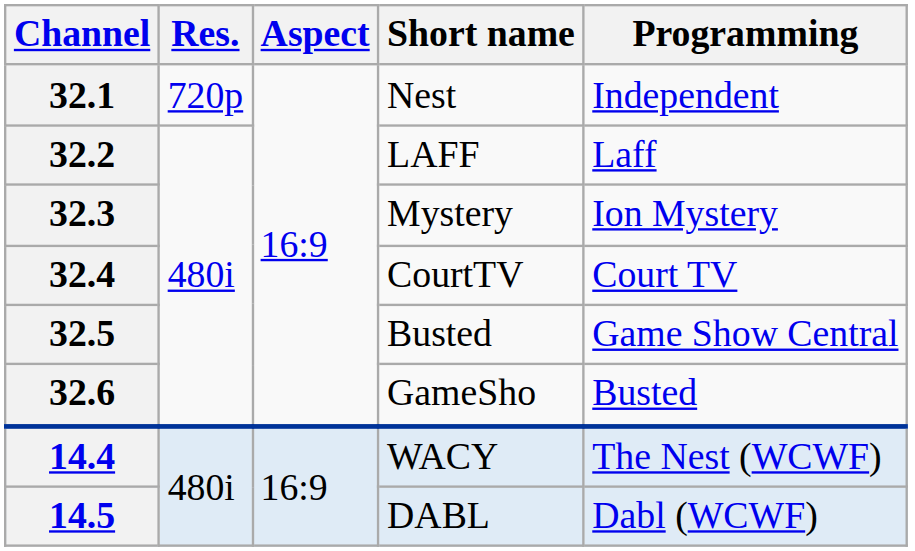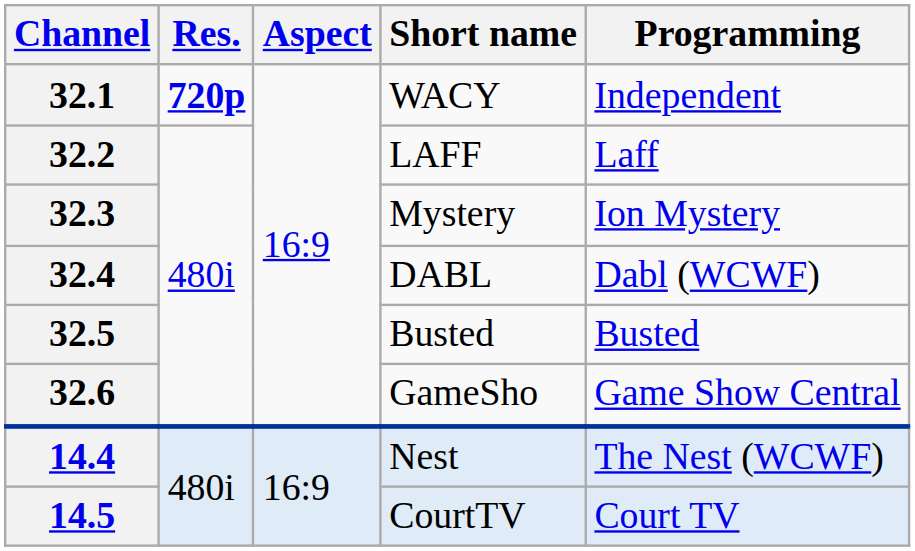 <table class="wikitable">
 <tr>
 <th scope = "col"><a href='#'>Channel</a></th>
 <th scope = "col"><a href='#'>Res.</a></th>
 <th scope = "col"><a href='#'>Aspect</a></th>
 <th scope = "col">Short name</th>
 <th scope = "col">Programming</th>
 </tr>
 <tr>
 <th scope = "row">32.1</th>
-<td><a href='#'>720p</a></td>
+<td><strong><a href='#'>720p</a></strong></td>
 <td rowspan="6"><a href='#'>16:9</a></td>
-<td>Nest</td>
+<td>WACY</td>
 <td><a href='#'>Independent</a></td>
 </tr>
 <tr>
 <th scope = "row">32.2</th>
 <td rowspan="5"><a href='#'>480i</a></td>
 <td>LAFF</td>
 <td><a href='#'>Laff</a></td>
 </tr>
 <tr>
 <th scope = "row">32.3</th>
 <td>Mystery</td>
 <td><a href='#'>Ion Mystery</a></td>
 </tr>
 <tr>
 <th scope = "row">32.4</th>
-<td>CourtTV</td>
-<td><a href='#'>Court TV</a></td>
+<td>DABL</td>
+<td><a href='#'>Dabl</a> (<a href='#'>WCWF</a>)</td>
 </tr>
 <tr>
 <th scope = "row">32.5</th>
 <td>Busted</td>
-<td><a href='#'>Game Show Central</a></td>
+<td><a href='#'>Busted</a></td>
 </tr>
 <tr>
 <th scope = "row">32.6</th>
 <td>GameSho</td>
-<td><a href='#'>Busted</a></td>
+<td><a href='#'>Game Show Central</a></td>
 </tr>
 <tr style="background:#dfebf6; border-top:2px solid #039;">
 <th scope = "row"><a href='#'>14.4</a></th>
 <td rowspan="2">480i</td>
 <td rowspan="2">16:9</td>
-<td>WACY</td>
+<td>Nest</td>
 <td><a href='#'>The Nest</a> (<a href='#'>WCWF</a>)</td>
 </tr>
 <tr style="background:#dfebf6;">
 <th scope = "row"><a href='#'>14.5</a></th>
-<td>DABL</td>
-<td><a href='#'>Dabl</a> (<a href='#'>WCWF</a>)</td>
+<td>CourtTV</td>
+<td><a href='#'>Court TV</a></td>
 </tr>
 </table>
